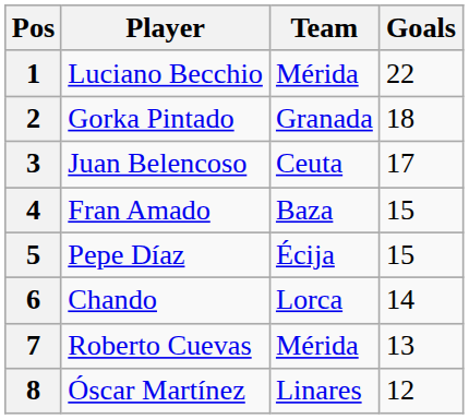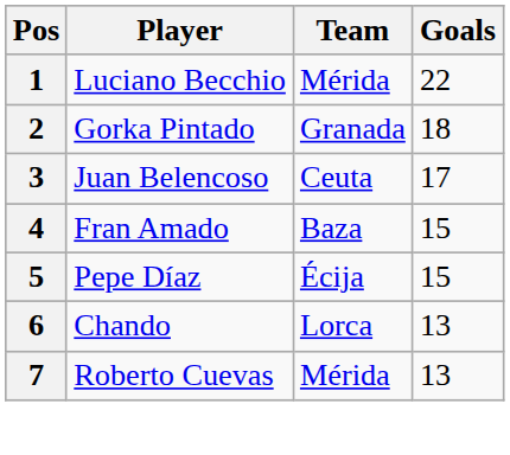 <table class="wikitable">
 <tr>
 <th>Pos</th>
 <th>Player</th>
 <th>Team</th>
 <th>Goals</th>
 </tr>
 <tr>
 <th>1</th>
 <td> <a href='#'>Luciano Becchio</a></td>
 <td><a href='#'>Mérida</a></td>
 <td>22</td>
 </tr>
 <tr>
 <th>2</th>
 <td> <a href='#'>Gorka Pintado</a></td>
 <td><a href='#'>Granada</a></td>
 <td>18</td>
 </tr>
 <tr>
 <th>3</th>
 <td> <a href='#'>Juan Belencoso</a></td>
 <td><a href='#'>Ceuta</a></td>
 <td>17</td>
 </tr>
 <tr>
 <th>4</th>
 <td> <a href='#'>Fran Amado</a></td>
 <td><a href='#'>Baza</a></td>
 <td>15</td>
 </tr>
 <tr>
 <th>5</th>
 <td> <a href='#'>Pepe Díaz</a></td>
 <td><a href='#'>Écija</a></td>
 <td>15</td>
 </tr>
 <tr>
 <th>6</th>
 <td> <a href='#'>Chando</a></td>
 <td><a href='#'>Lorca</a></td>
-<td>14</td>
+<td>13</td>
 </tr>
 <tr>
 <th>7</th>
 <td> <a href='#'>Roberto Cuevas</a></td>
 <td><a href='#'>Mérida</a></td>
 <td>13</td>
 </tr>
-<tr>
-<th>8</th>
-<td> <a href='#'>Óscar Martínez</a></td>
-<td><a href='#'>Linares</a></td>
-<td>12</td>
-</tr>
 </table>
